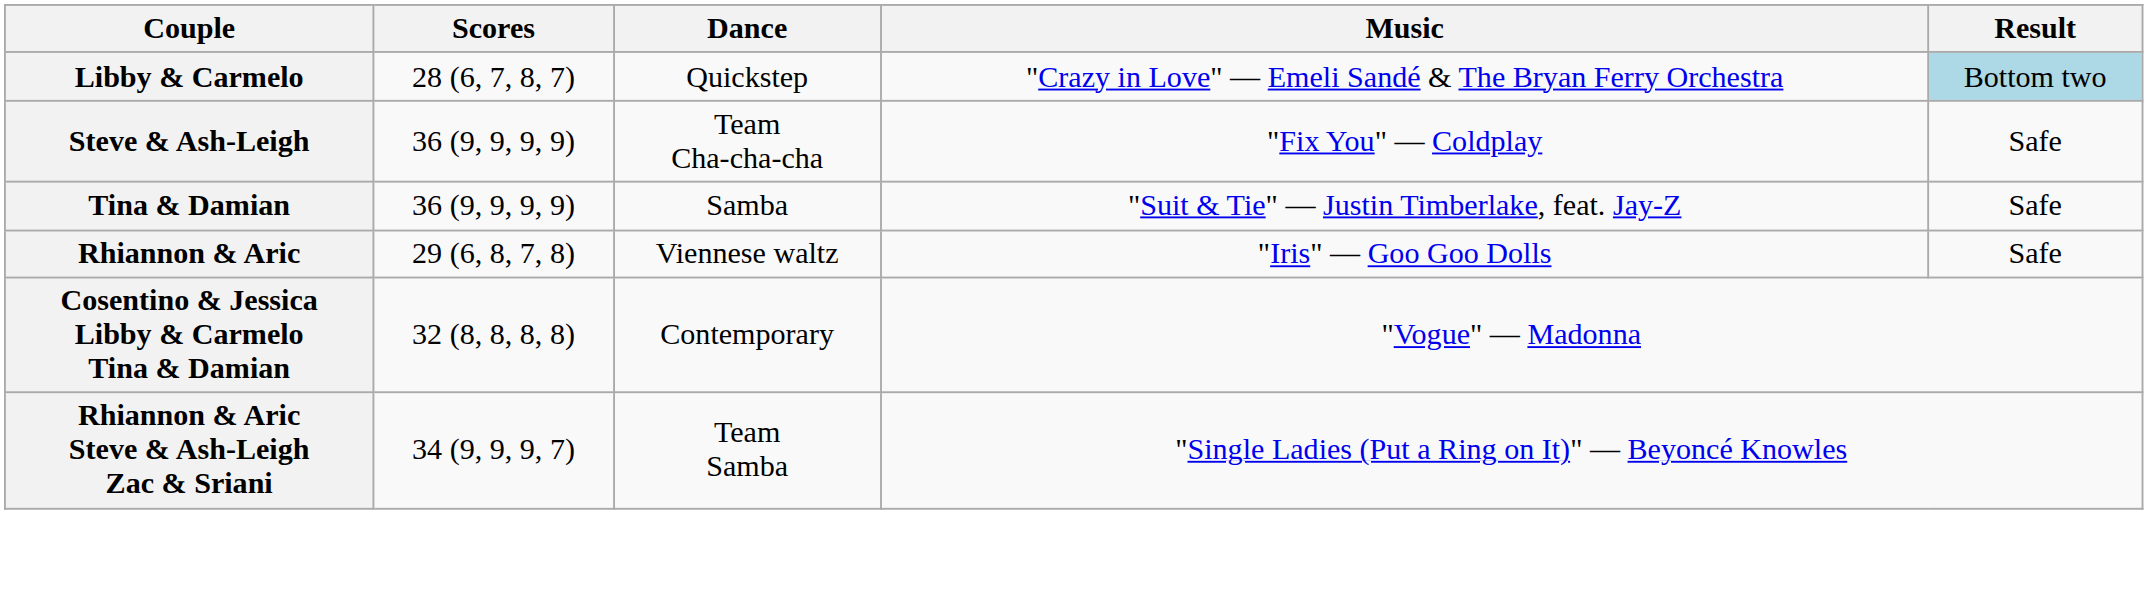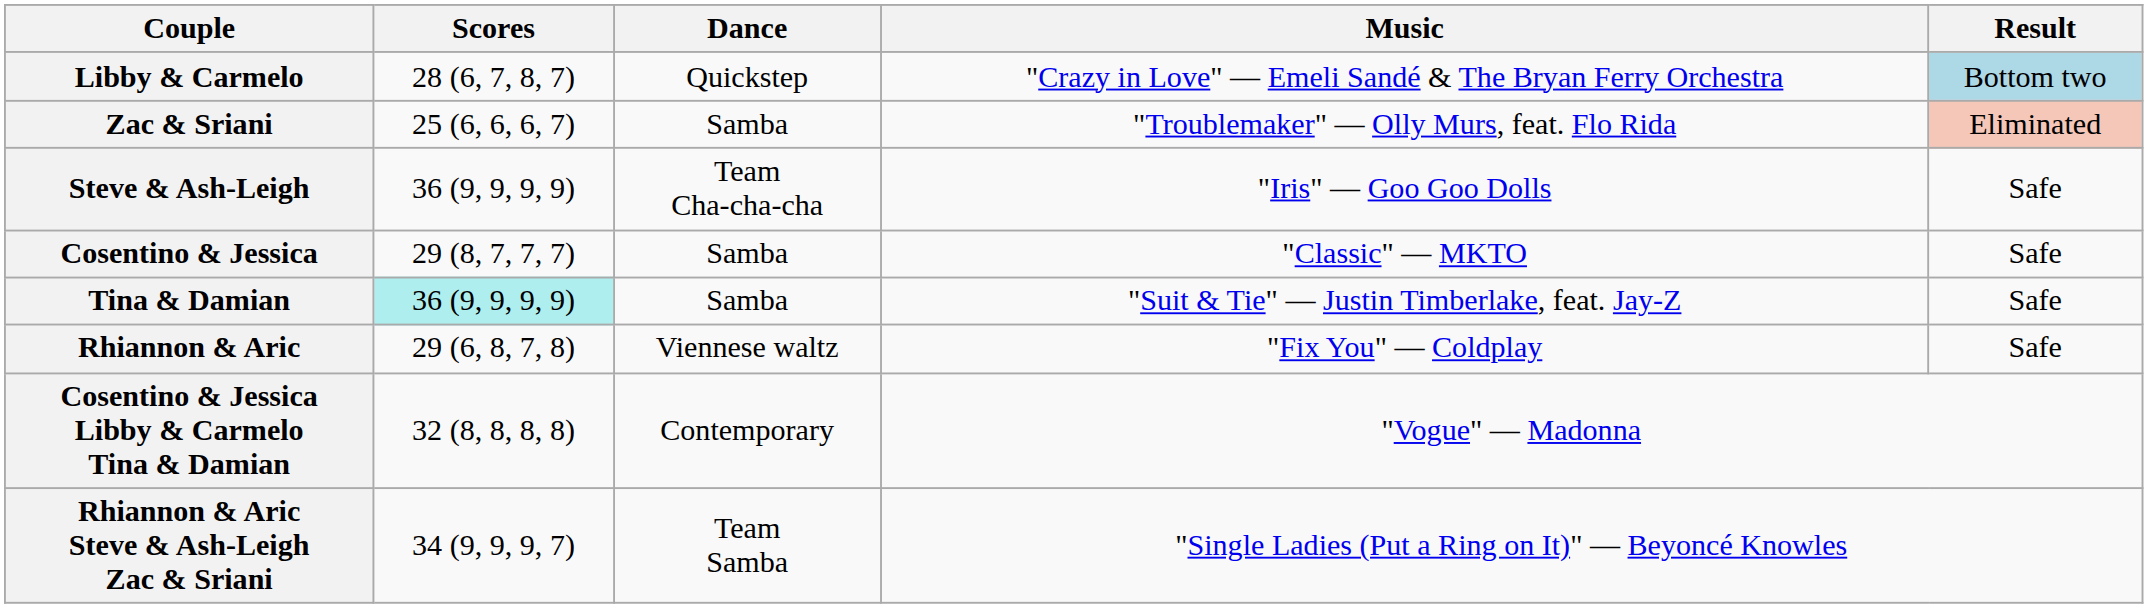 <table class="wikitable sortable" style="text-align:center; width: 90%">
 <tr>
 <th scope="col">Couple</th>
 <th scope="col">Scores</th>
 <th scope="col" class="unsortable">Dance</th>
 <th scope="col" class="unsortable">Music</th>
 <th scope="col" class="unsortable">Result</th>
 </tr>
 <tr>
 <th scope="row">Libby & Carmelo</th>
 <td>28 (6, 7, 8, 7)</td>
 <td>Quickstep</td>
 <td>"<a href='#'>Crazy in Love</a>" — <a href='#'>Emeli Sandé</a> & <a href='#'>The Bryan Ferry Orchestra</a></td>
 <td bgcolor="lightblue">Bottom two</td>
 </tr>
 <tr>
+<th scope="row">Zac & Sriani</th>
+<td>25 (6, 6, 6, 7)</td>
+<td>Samba</td>
+<td>"<a href='#'>Troublemaker</a>" — <a href='#'>Olly Murs</a>, feat. <a href='#'>Flo Rida</a></td>
+<td bgcolor="f4c7b8">Eliminated</td>
+</tr>
+<tr>
 <th scope="row">Steve & Ash-Leigh</th>
 <td>36 (9, 9, 9, 9)</td>
 <td>Team<br>Cha-cha-cha</td>
-<td>"<a href='#'>Fix You</a>" — <a href='#'>Coldplay</a></td>
+<td>"<a href='#'>Iris</a>" — <a href='#'>Goo Goo Dolls</a></td>
+<td>Safe</td>
+</tr>
+<tr>
+<th scope="row">Cosentino & Jessica</th>
+<td>29 (8, 7, 7, 7)</td>
+<td>Samba</td>
+<td>"<a href='#'>Classic</a>" — <a href='#'>MKTO</a></td>
 <td>Safe</td>
 </tr>
 <tr>
 <th scope="row">Tina & Damian</th>
-<td>36 (9, 9, 9, 9)</td>
+<td style="background: paleturquoise;">36 (9, 9, 9, 9)</td>
 <td>Samba</td>
 <td>"<a href='#'>Suit & Tie</a>" — <a href='#'>Justin Timberlake</a>, feat. <a href='#'>Jay-Z</a></td>
 <td>Safe</td>
 </tr>
 <tr>
 <th scope="row">Rhiannon & Aric</th>
 <td>29 (6, 8, 7, 8)</td>
 <td>Viennese waltz</td>
-<td>"<a href='#'>Iris</a>" — <a href='#'>Goo Goo Dolls</a></td>
+<td>"<a href='#'>Fix You</a>" — <a href='#'>Coldplay</a></td>
 <td>Safe</td>
 </tr>
 <tr>
 <th scope="row">Cosentino & Jessica<br>Libby & Carmelo<br>Tina & Damian</th>
 <td>32 (8, 8, 8, 8)</td>
 <td>Contemporary</td>
 <td colspan="2">"<a href='#'>Vogue</a>" — <a href='#'>Madonna</a></td>
 </tr>
 <tr>
 <th scope="row">Rhiannon & Aric<br>Steve & Ash-Leigh<br>Zac & Sriani</th>
 <td>34 (9, 9, 9, 7)</td>
 <td>Team<br>Samba</td>
 <td colspan="2">"<a href='#'>Single Ladies (Put a Ring on It)</a>" — <a href='#'>Beyoncé Knowles</a></td>
 </tr>
 </table>
